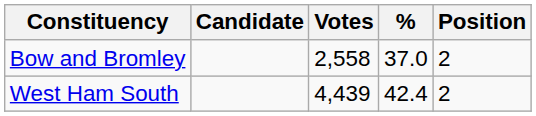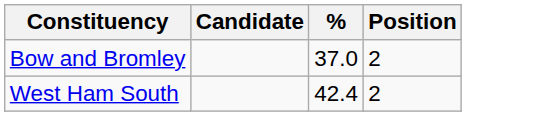 <table class="wikitable sortable">
 <tr>
 <th>Constituency</th>
 <th>Candidate</th>
-<th>Votes</th>
 <th>%</th>
 <th>Position</th>
 </tr>
 <tr>
 <td><a href='#'>Bow and Bromley</a></td>
 <td></td>
-<td>2,558</td>
 <td>37.0</td>
 <td>2</td>
 </tr>
 <tr>
 <td><a href='#'>West Ham South</a></td>
 <td></td>
-<td>4,439</td>
 <td>42.4</td>
 <td>2</td>
 </tr>
 </table>
